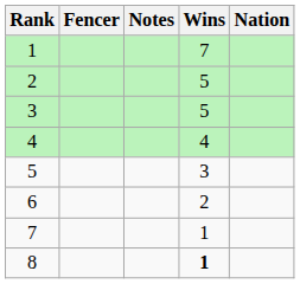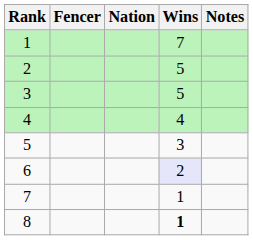 <table class="wikitable sortable" style="text-align:center">
 <tr>
 <th>Rank</th>
 <th>Fencer</th>
+<th>Nation</th>
+<th>Wins</th>
 <th>Notes</th>
-<th>Wins</th>
-<th>Nation</th>
 </tr>
 <tr bgcolor=bbf3bb>
 <td>1</td>
 <td align=left></td>
+<td align=left></td>
+<td>7</td>
 <td></td>
-<td>7</td>
-<td align=left></td>
 </tr>
 <tr bgcolor=bbf3bb>
 <td>2</td>
 <td align=left></td>
+<td align=left></td>
+<td>5</td>
 <td></td>
-<td>5</td>
-<td align=left></td>
 </tr>
 <tr bgcolor=bbf3bb>
 <td>3</td>
 <td align=left></td>
+<td align=left></td>
+<td>5</td>
 <td></td>
-<td>5</td>
-<td align=left></td>
 </tr>
 <tr bgcolor=bbf3bb>
 <td>4</td>
 <td align=left></td>
+<td align=left></td>
+<td>4</td>
 <td></td>
-<td>4</td>
-<td align=left></td>
 </tr>
 <tr>
 <td>5</td>
 <td align=left></td>
+<td align=left></td>
+<td>3</td>
 <td></td>
-<td>3</td>
-<td align=left></td>
 </tr>
 <tr>
 <td>6</td>
 <td align=left></td>
+<td align=left></td>
+<td style="background: lavender;">2</td>
 <td></td>
-<td>2</td>
-<td align=left></td>
 </tr>
 <tr>
 <td>7</td>
 <td align=left></td>
+<td align=left></td>
+<td>1</td>
 <td></td>
-<td>1</td>
-<td align=left></td>
 </tr>
 <tr>
 <td>8</td>
 <td align=left></td>
+<td align=left></td>
+<td><strong>1</strong></td>
 <td></td>
-<td><strong>1</strong></td>
-<td align=left></td>
 </tr>
 </table>
